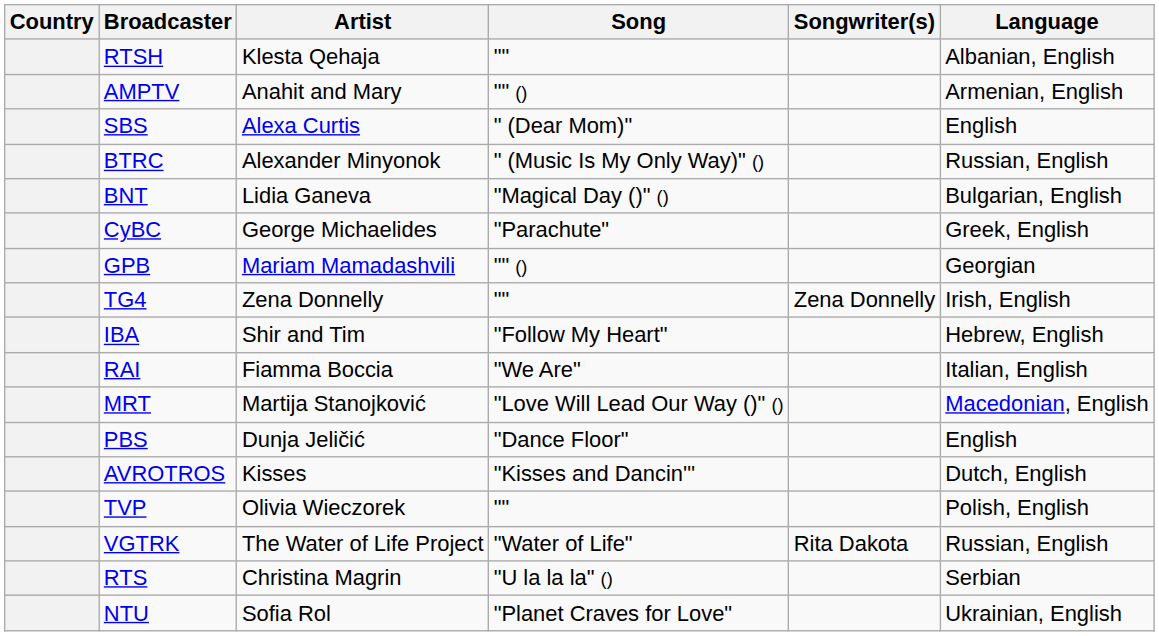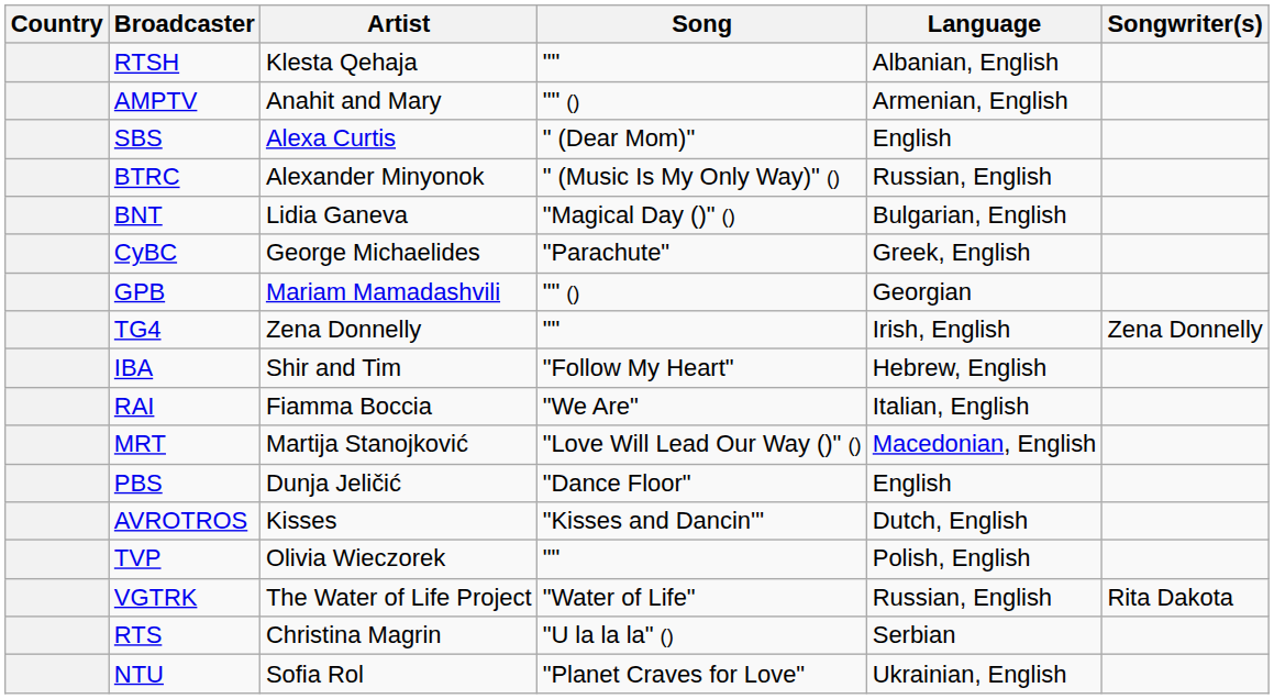 <table class="wikitable plainrowheaders">
 <tr>
 <th>Country</th>
 <th>Broadcaster</th>
 <th>Artist</th>
 <th>Song</th>
+<th>Language</th>
 <th>Songwriter(s)</th>
-<th>Language</th>
 </tr>
 <tr>
 <th scope="row"></th>
 <td><a href='#'>RTSH</a></td>
 <td>Klesta Qehaja</td>
 <td>""</td>
+<td>Albanian, English</td>
 <td></td>
-<td>Albanian, English</td>
 </tr>
 <tr>
 <th scope="row"></th>
 <td><a href='#'>AMPTV</a></td>
 <td>Anahit and Mary</td>
 <td>"" <small>()</small></td>
+<td>Armenian, English</td>
 <td></td>
-<td>Armenian, English</td>
 </tr>
 <tr>
 <th scope="row"></th>
 <td><a href='#'>SBS</a></td>
 <td><a href='#'>Alexa Curtis</a></td>
 <td>" (Dear Mom)"</td>
+<td>English</td>
 <td></td>
-<td>English</td>
 </tr>
 <tr>
 <th scope="row"></th>
 <td><a href='#'>BTRC</a></td>
 <td>Alexander Minyonok</td>
 <td>" (Music Is My Only Way)" <small>()</small></td>
+<td>Russian, English</td>
 <td></td>
-<td>Russian, English</td>
 </tr>
 <tr>
 <th scope="row"></th>
 <td><a href='#'>BNT</a></td>
 <td>Lidia Ganeva</td>
 <td>"Magical Day ()" <small>()</small></td>
+<td>Bulgarian, English</td>
 <td></td>
-<td>Bulgarian, English</td>
 </tr>
 <tr>
 <th scope="row"></th>
 <td><a href='#'>CyBC</a></td>
 <td>George Michaelides</td>
 <td>"Parachute"</td>
+<td>Greek, English</td>
 <td></td>
-<td>Greek, English</td>
 </tr>
 <tr>
 <th scope="row"></th>
 <td><a href='#'>GPB</a></td>
 <td><a href='#'>Mariam Mamadashvili</a></td>
 <td>"" <small>()</small></td>
+<td>Georgian</td>
 <td></td>
-<td>Georgian</td>
 </tr>
 <tr>
 <th scope="row"></th>
 <td><a href='#'>TG4</a></td>
 <td>Zena Donnelly</td>
 <td>""</td>
+<td>Irish, English</td>
 <td>Zena Donnelly</td>
-<td>Irish, English</td>
 </tr>
 <tr>
 <th scope="row"></th>
 <td><a href='#'>IBA</a></td>
 <td>Shir and Tim</td>
 <td>"Follow My Heart"</td>
+<td>Hebrew, English</td>
 <td></td>
-<td>Hebrew, English</td>
 </tr>
 <tr>
 <th scope="row"></th>
 <td><a href='#'>RAI</a></td>
 <td>Fiamma Boccia</td>
 <td>"We Are"</td>
+<td>Italian, English</td>
 <td></td>
-<td>Italian, English</td>
 </tr>
 <tr>
 <th scope="row"></th>
 <td><a href='#'>MRT</a></td>
 <td>Martija Stanojković</td>
 <td>"Love Will Lead Our Way ()" <small>()</small></td>
+<td><a href='#'>Macedonian</a>, English</td>
 <td></td>
-<td><a href='#'>Macedonian</a>, English</td>
 </tr>
 <tr>
 <th scope="row"></th>
 <td><a href='#'>PBS</a></td>
 <td>Dunja Jeličić</td>
 <td>"Dance Floor"</td>
+<td>English</td>
 <td></td>
-<td>English</td>
 </tr>
 <tr>
 <th scope="row"></th>
 <td><a href='#'>AVROTROS</a></td>
 <td>Kisses</td>
 <td>"Kisses and Dancin'"</td>
+<td>Dutch, English</td>
 <td></td>
-<td>Dutch, English</td>
 </tr>
 <tr>
 <th scope="row"></th>
 <td><a href='#'>TVP</a></td>
 <td>Olivia Wieczorek</td>
 <td>""</td>
+<td>Polish, English</td>
 <td></td>
-<td>Polish, English</td>
 </tr>
 <tr>
 <th scope="row"></th>
 <td><a href='#'>VGTRK</a></td>
 <td>The Water of Life Project</td>
 <td>"Water of Life"</td>
+<td>Russian, English</td>
 <td>Rita Dakota</td>
-<td>Russian, English</td>
 </tr>
 <tr>
 <th scope="row"></th>
 <td><a href='#'>RTS</a></td>
 <td>Christina Magrin</td>
 <td>"U la la la" <small>()</small></td>
+<td>Serbian</td>
 <td></td>
-<td>Serbian</td>
 </tr>
 <tr>
 <th scope="row"></th>
 <td><a href='#'>NTU</a></td>
 <td>Sofia Rol</td>
 <td>"Planet Craves for Love"</td>
+<td>Ukrainian, English</td>
 <td></td>
-<td>Ukrainian, English</td>
 </tr>
 </table>
